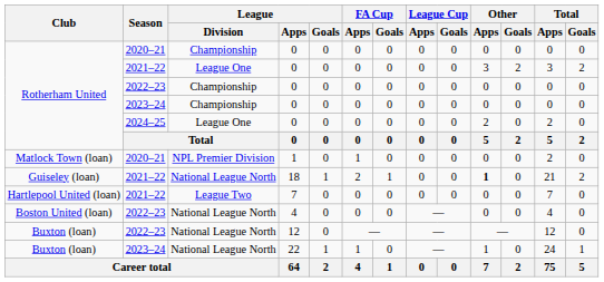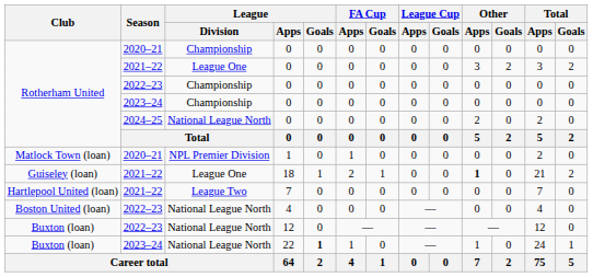 <table class=wikitable style="text-align:center">
 <tr>
 <th rowspan=2>Club</th>
 <th rowspan=2>Season</th>
 <th colspan=3>League</th>
 <th colspan=2><a href='#'>FA Cup</a></th>
 <th colspan=2><a href='#'>League Cup</a></th>
 <th colspan=2>Other</th>
 <th colspan=2>Total</th>
 </tr>
 <tr>
 <th>Division</th>
 <th>Apps</th>
 <th>Goals</th>
 <th>Apps</th>
 <th>Goals</th>
 <th>Apps</th>
 <th>Goals</th>
 <th>Apps</th>
 <th>Goals</th>
 <th>Apps</th>
 <th>Goals</th>
 </tr>
 <tr>
 <td rowspan=6><a href='#'>Rotherham United</a></td>
 <td><a href='#'>2020–21</a></td>
 <td><a href='#'>Championship</a></td>
 <td>0</td>
 <td>0</td>
 <td>0</td>
 <td>0</td>
 <td>0</td>
 <td>0</td>
 <td>0</td>
 <td>0</td>
 <td>0</td>
 <td>0</td>
 </tr>
 <tr>
 <td><a href='#'>2021–22</a></td>
 <td><a href='#'>League One</a></td>
 <td>0</td>
 <td>0</td>
 <td>0</td>
 <td>0</td>
 <td>0</td>
 <td>0</td>
 <td>3</td>
 <td>2</td>
 <td>3</td>
 <td>2</td>
 </tr>
 <tr>
 <td><a href='#'>2022–23</a></td>
 <td>Championship</td>
 <td>0</td>
 <td>0</td>
 <td>0</td>
 <td>0</td>
 <td>0</td>
 <td>0</td>
 <td>0</td>
 <td>0</td>
 <td>0</td>
 <td>0</td>
 </tr>
 <tr>
 <td><a href='#'>2023–24</a></td>
 <td>Championship</td>
 <td>0</td>
 <td>0</td>
 <td>0</td>
 <td>0</td>
 <td>0</td>
 <td>0</td>
 <td>0</td>
 <td>0</td>
 <td>0</td>
 <td>0</td>
 </tr>
 <tr>
 <td><a href='#'>2024–25</a></td>
-<td>League One</td>
+<td><a href='#'>National League North</a></td>
 <td>0</td>
 <td>0</td>
 <td>0</td>
 <td>0</td>
 <td>0</td>
 <td>0</td>
 <td>2</td>
 <td>0</td>
 <td>2</td>
 <td>0</td>
 </tr>
 <tr>
 <th colspan="2">Total</th>
 <th>0</th>
 <th>0</th>
 <th>0</th>
 <th>0</th>
 <th>0</th>
 <th>0</th>
 <th>5</th>
 <th>2</th>
 <th>5</th>
 <th>2</th>
 </tr>
 <tr>
 <td><a href='#'>Matlock Town</a> (loan)</td>
 <td><a href='#'>2020–21</a></td>
 <td><a href='#'>NPL Premier Division</a></td>
 <td>1</td>
 <td>0</td>
 <td>1</td>
 <td>0</td>
 <td>0</td>
 <td>0</td>
 <td>0</td>
 <td>0</td>
 <td>2</td>
 <td>0</td>
 </tr>
 <tr>
 <td><a href='#'>Guiseley</a> (loan)</td>
 <td><a href='#'>2021–22</a></td>
-<td><a href='#'>National League North</a></td>
+<td>League One</td>
 <td>18</td>
 <td>1</td>
 <td>2</td>
 <td>1</td>
 <td>0</td>
 <td>0</td>
 <td><strong>1</strong></td>
 <td>0</td>
 <td>21</td>
 <td>2</td>
 </tr>
 <tr>
 <td><a href='#'>Hartlepool United</a> (loan)</td>
 <td><a href='#'>2021–22</a></td>
 <td><a href='#'>League Two</a></td>
 <td>7</td>
 <td>0</td>
 <td>0</td>
 <td>0</td>
 <td>0</td>
 <td>0</td>
 <td>0</td>
 <td>0</td>
 <td>7</td>
 <td>0</td>
 </tr>
 <tr>
 <td><a href='#'>Boston United</a> (loan)</td>
 <td><a href='#'>2022–23</a></td>
 <td>National League North</td>
 <td>4</td>
 <td>0</td>
 <td>0</td>
 <td>0</td>
 <td colspan=2>—</td>
 <td>0</td>
 <td>0</td>
 <td>4</td>
 <td>0</td>
 </tr>
 <tr>
 <td><a href='#'>Buxton</a> (loan)</td>
 <td><a href='#'>2022–23</a></td>
 <td>National League North</td>
 <td>12</td>
 <td>0</td>
 <td colspan=2>—</td>
 <td colspan=2>—</td>
 <td colspan=2>—</td>
 <td>12</td>
 <td>0</td>
 </tr>
 <tr>
 <td><a href='#'>Buxton</a> (loan)</td>
 <td><a href='#'>2023–24</a></td>
 <td>National League North</td>
 <td>22</td>
-<td>1</td>
+<td><strong>1</strong></td>
 <td>1</td>
 <td>0</td>
 <td colspan=2>—</td>
 <td>1</td>
 <td>0</td>
 <td>24</td>
 <td>1</td>
 </tr>
 <tr>
 <th colspan=3>Career total</th>
 <th>64</th>
 <th>2</th>
 <th>4</th>
 <th>1</th>
 <th>0</th>
 <th>0</th>
 <th>7</th>
 <th>2</th>
 <th>75</th>
 <th>5</th>
 </tr>
 </table>
